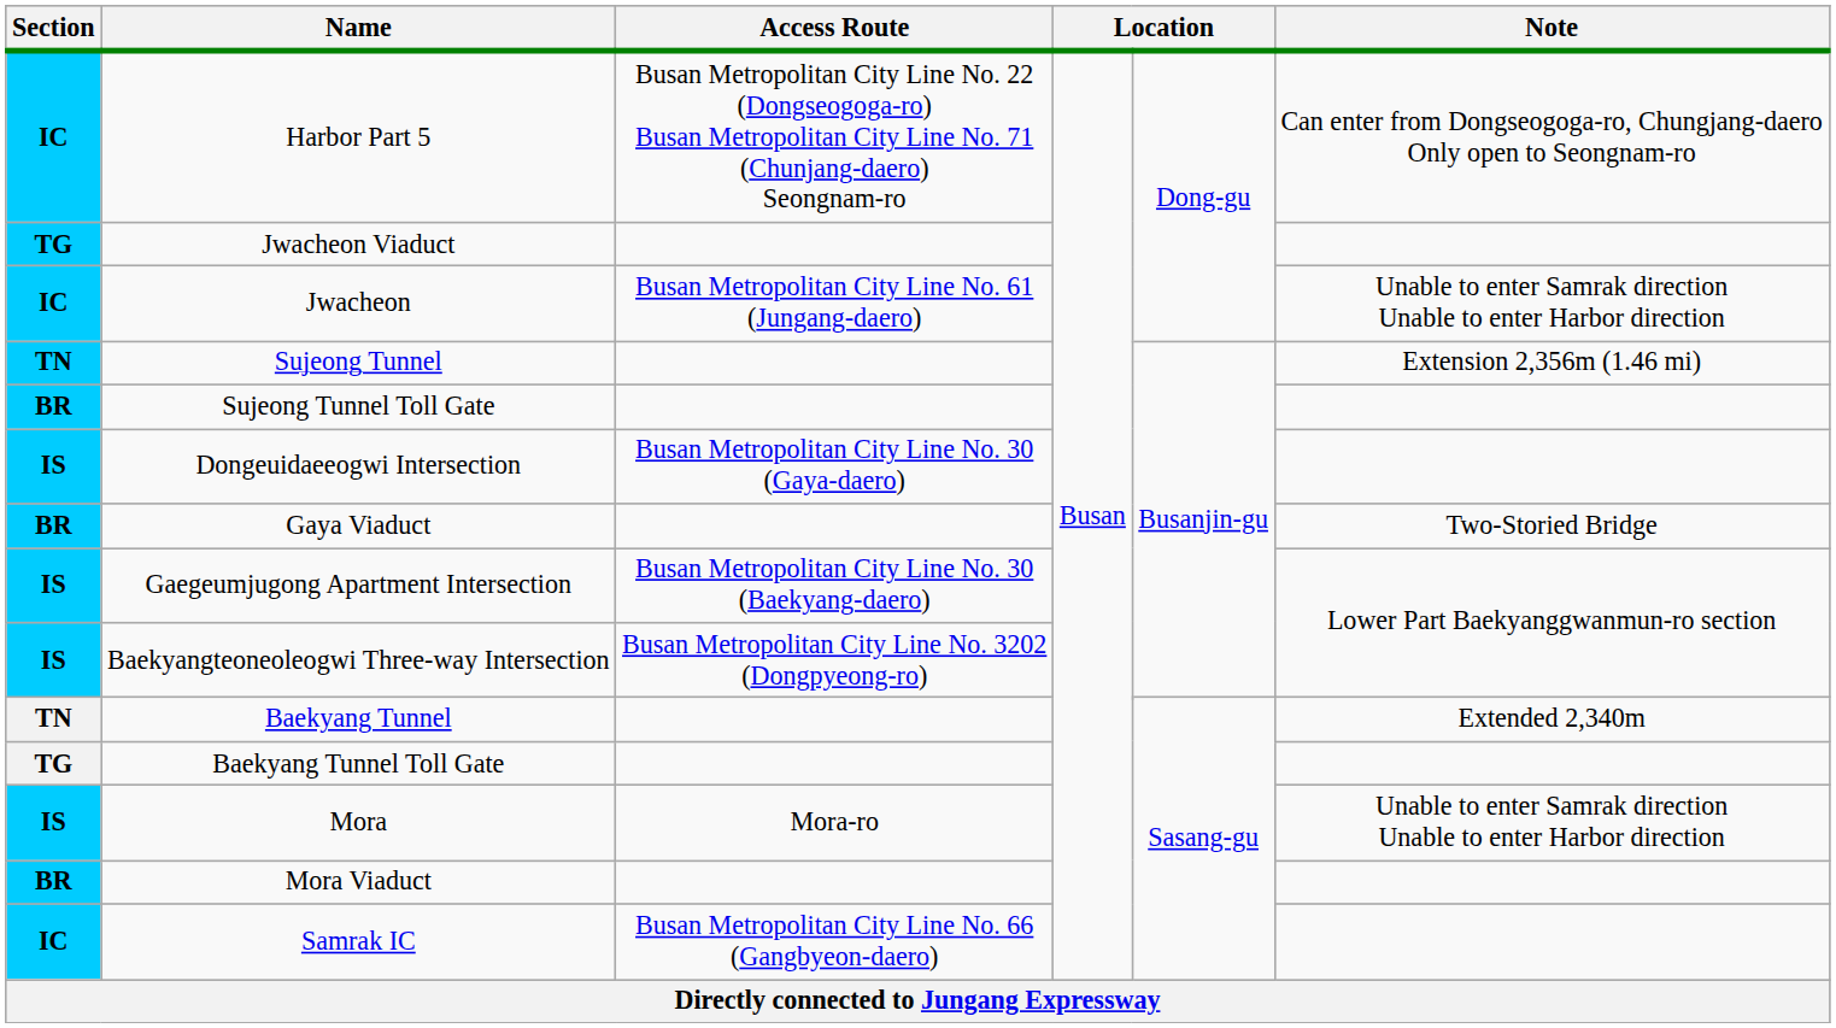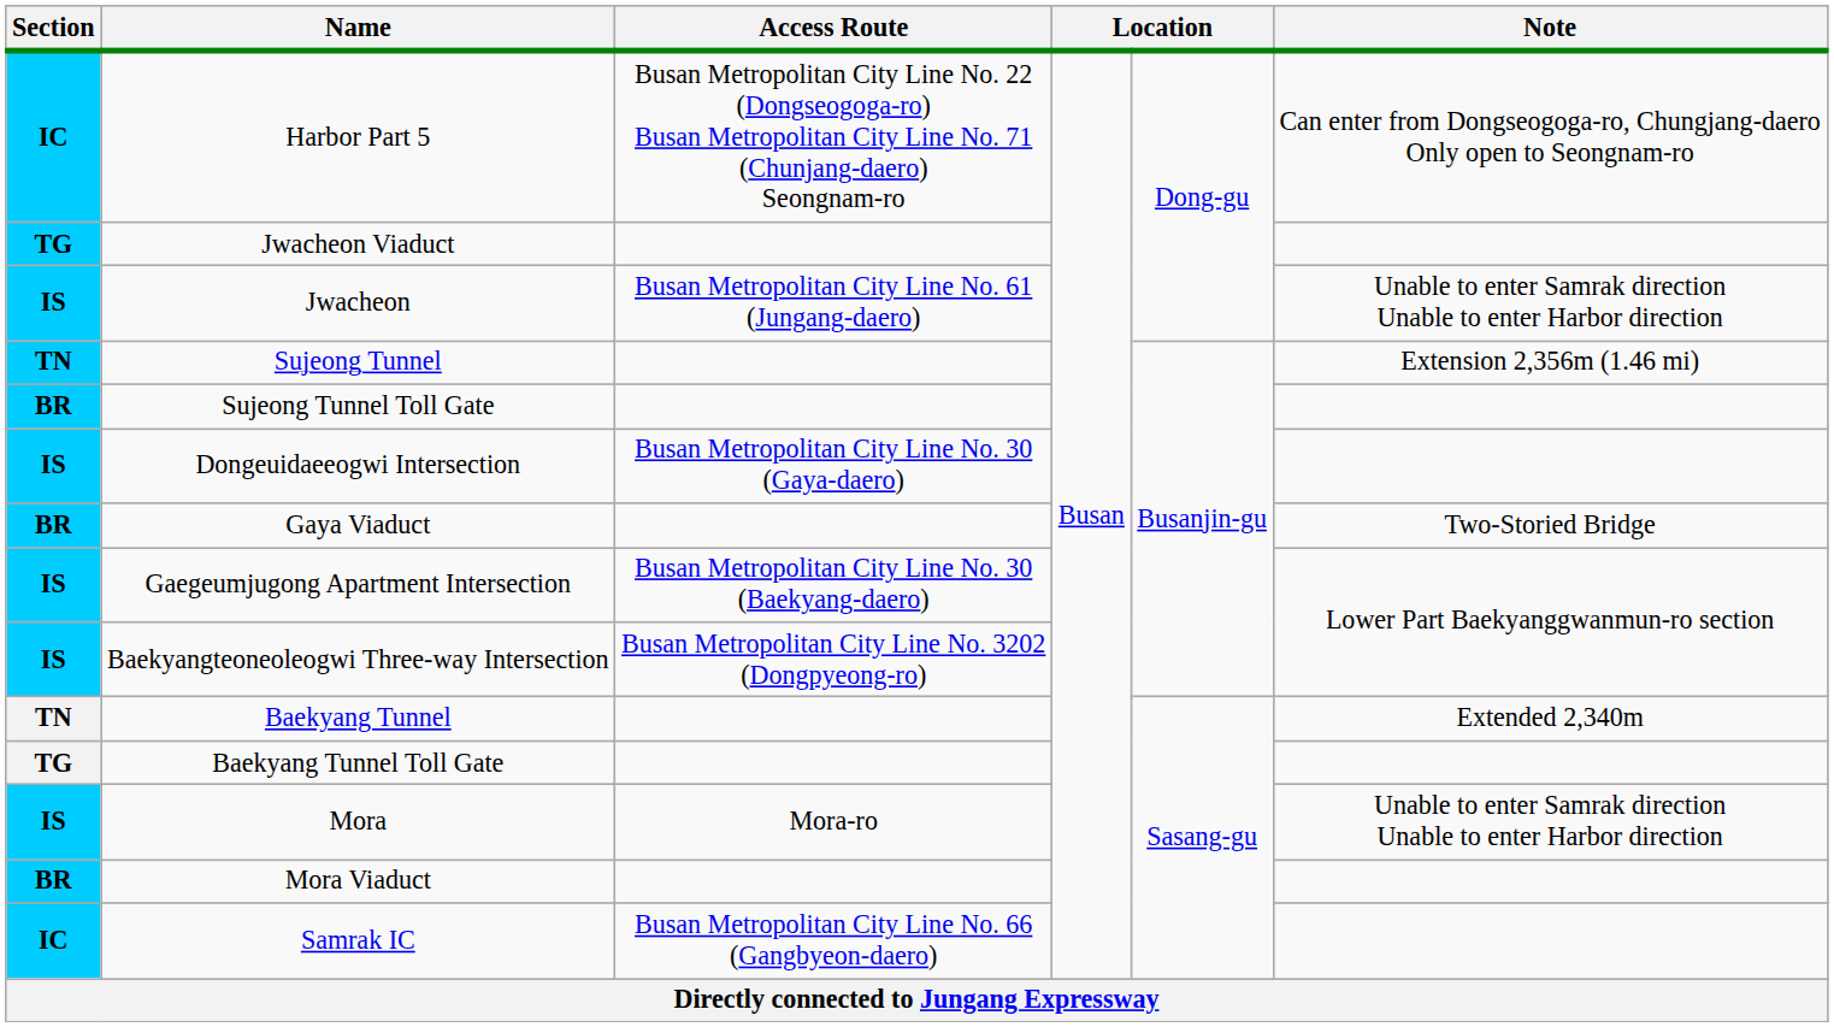 <table class="wikitable" style="font-size: 85%; text-align: center;">
 <tr style="border-bottom: solid 0.25em green;">
 <th style="width: 1.2em;">Section</th>
 <th>Name</th>
 <th>Access Route</th>
 <th colspan="2">Location</th>
 <th>Note</th>
 </tr>
 <tr>
 <th style="background:#0cf;">IC</th>
 <td>Harbor Part 5</td>
 <td>Busan Metropolitan City Line No. 22<br>(<a href='#'>Dongseogoga-ro</a>)<br><a href='#'>Busan Metropolitan City Line No. 71</a><br>(<a href='#'>Chunjang-daero</a>)<br>Seongnam-ro</td>
 <td style="width: 1.2em;" rowspan=16><a href='#'>Busan</a></td>
 <td rowspan=4><a href='#'>Dong-gu</a></td>
 <td>Can enter from Dongseogoga-ro, Chungjang-daero<br>Only open to Seongnam-ro</td>
 </tr>
 <tr>
 <th style="background:#0cf;">TG</th>
 <td>Jwacheon Viaduct</td>
 <td></td>
 <td></td>
 </tr>
 <tr>
-<th style="background:#0cf;">IC</th>
+<th style="background:#0cf;">IS</th>
 <td>Jwacheon</td>
 <td><a href='#'>Busan Metropolitan City Line No. 61</a><br>(<a href='#'>Jungang-daero</a>)</td>
 <td>Unable to enter Samrak direction<br>Unable to enter Harbor direction</td>
 </tr>
 <tr>
 <th style="background:#0cf;" rowspan="2">TN</th>
 <td rowspan=2><a href='#'>Sujeong Tunnel</a></td>
 <td rowspan=2></td>
 <td rowspan=2>Extension 2,356m (1.46 mi)</td>
 </tr>
 <tr>
 <td rowspan=7><a href='#'>Busanjin-gu</a></td>
 </tr>
 <tr>
 <th style="background:#0cf;">BR</th>
 <td>Sujeong Tunnel Toll Gate</td>
 <td></td>
 <td></td>
 </tr>
 <tr>
 <th style="background:#0cf;">IS</th>
 <td>Dongeuidaeeogwi Intersection</td>
 <td><a href='#'>Busan Metropolitan City Line No. 30</a><br>(<a href='#'>Gaya-daero</a>)</td>
 <td></td>
 </tr>
 <tr>
 <th style="background:#0cf;">BR</th>
 <td>Gaya Viaduct</td>
 <td></td>
 <td>Two-Storied Bridge</td>
 </tr>
 <tr>
 <th style="background:#0cf;">IS</th>
 <td>Gaegeumjugong Apartment Intersection</td>
 <td><a href='#'>Busan Metropolitan City Line No. 30</a><br>(<a href='#'>Baekyang-daero</a>)</td>
 <td rowspan=2>Lower Part Baekyanggwanmun-ro section</td>
 </tr>
 <tr>
 <th style="background:#0cf;">IS</th>
 <td>Baekyangteoneoleogwi Three-way Intersection</td>
 <td><a href='#'>Busan Metropolitan City Line No. 3202</a><br>(<a href='#'>Dongpyeong-ro</a>)</td>
 </tr>
 <tr>
 <th rowspan=2>TN</th>
 <td rowspan=2><a href='#'>Baekyang Tunnel</a></td>
 <td rowspan=2></td>
 <td rowspan=2>Extended 2,340m</td>
 </tr>
 <tr>
 <td rowspan=5><a href='#'>Sasang-gu</a></td>
 </tr>
 <tr>
 <th>TG</th>
 <td>Baekyang Tunnel Toll Gate</td>
 <td></td>
 <td></td>
 </tr>
 <tr>
 <th style="background:#0cf;">IS</th>
 <td>Mora</td>
 <td>Mora-ro</td>
 <td>Unable to enter Samrak direction<br>Unable to enter Harbor direction</td>
 </tr>
 <tr>
 <th style="background:#0cf;">BR</th>
 <td>Mora Viaduct</td>
 <td></td>
 <td></td>
 </tr>
 <tr>
 <th style="background:#0cf;">IC</th>
 <td><a href='#'>Samrak IC</a></td>
 <td><a href='#'>Busan Metropolitan City Line No. 66</a><br>(<a href='#'>Gangbyeon-daero</a>)</td>
 <td></td>
 </tr>
 <tr>
 <th colspan=6>Directly connected to <a href='#'>Jungang Expressway</a></th>
 </tr>
 </table>
